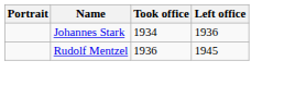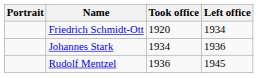 <table class="wikitable sortable">
 <tr>
 <th>Portrait</th>
 <th>Name</th>
 <th>Took office</th>
 <th>Left office</th>
+</tr>
+<tr>
+<td></td>
+<td><a href='#'>Friedrich Schmidt-Ott</a></td>
+<td>1920</td>
+<td>1934</td>
 </tr>
 <tr>
 <td></td>
 <td><a href='#'>Johannes Stark</a></td>
 <td>1934</td>
 <td>1936</td>
 </tr>
 <tr>
 <td></td>
 <td><a href='#'>Rudolf Mentzel</a></td>
 <td>1936</td>
 <td>1945</td>
 </tr>
 </table>
